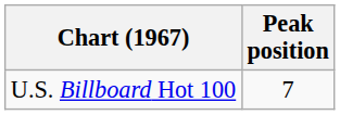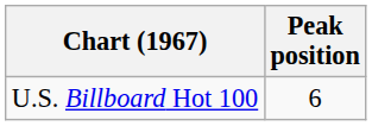 <table class="wikitable">
 <tr>
 <th>Chart (1967)</th>
 <th>Peak<br>position</th>
 </tr>
 <tr>
 <td>U.S. <a href='#'><em>Billboard</em> Hot 100</a></td>
-<td align="center">7</td>
+<td align="center">6</td>
 </tr>
 </table>
